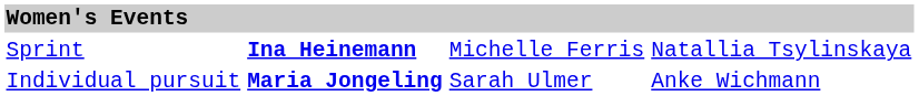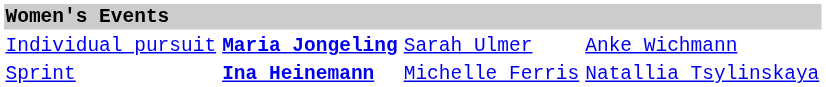 <table>
 <tr bgcolor="#cccccc">
 <td colspan=4><strong>Women's Events</strong></td>
+</tr>
+<tr>
+<td><a href='#'>Individual pursuit</a> <br></td>
+<td><strong><a href='#'>Maria Jongeling</a><br><small></small></strong></td>
+<td><a href='#'>Sarah Ulmer</a><br><small></small></td>
+<td><a href='#'>Anke Wichmann</a><br><small></small></td>
 </tr>
 <tr>
 <td><a href='#'>Sprint</a> <br></td>
 <td><strong><a href='#'>Ina Heinemann</a><br><small></small></strong></td>
 <td><a href='#'>Michelle Ferris</a><br><small></small></td>
 <td><a href='#'>Natallia Tsylinskaya</a><br><small></small></td>
 </tr>
-<tr>
-<td><a href='#'>Individual pursuit</a> <br></td>
-<td><strong><a href='#'>Maria Jongeling</a><br><small></small></strong></td>
-<td><a href='#'>Sarah Ulmer</a><br><small></small></td>
-<td><a href='#'>Anke Wichmann</a><br><small></small></td>
-</tr>
 </table>
